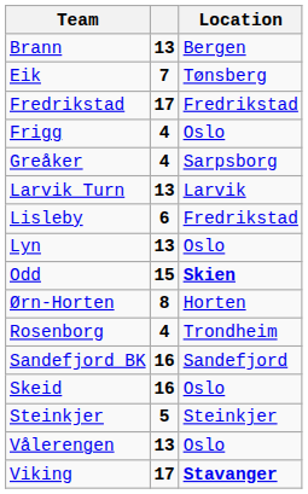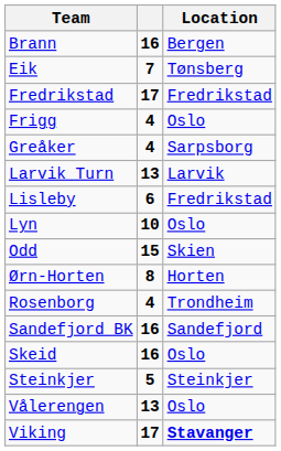 <table class="wikitable sortable" border="1">
 <tr>
 <th>Team</th>
 <th></th>
 <th>Location</th>
 </tr>
 <tr>
 <td><a href='#'>Brann</a></td>
-<td align="center"><strong>13</strong></td>
+<td align="center"><strong>16</strong></td>
 <td><a href='#'>Bergen</a></td>
 </tr>
 <tr>
 <td><a href='#'>Eik</a></td>
 <td align="center"><strong>7</strong></td>
 <td><a href='#'>Tønsberg</a></td>
 </tr>
 <tr>
 <td><a href='#'>Fredrikstad</a></td>
 <td align="center"><strong>17</strong></td>
 <td><a href='#'>Fredrikstad</a></td>
 </tr>
 <tr>
 <td><a href='#'>Frigg</a></td>
 <td align="center"><strong>4</strong></td>
 <td><a href='#'>Oslo</a></td>
 </tr>
 <tr>
 <td><a href='#'>Greåker</a></td>
 <td align="center"><strong>4</strong></td>
 <td><a href='#'>Sarpsborg</a></td>
 </tr>
 <tr>
 <td><a href='#'>Larvik Turn</a></td>
 <td align="center"><strong>13</strong></td>
 <td><a href='#'>Larvik</a></td>
 </tr>
 <tr>
 <td><a href='#'>Lisleby</a></td>
 <td align="center"><strong>6</strong></td>
 <td><a href='#'>Fredrikstad</a></td>
 </tr>
 <tr>
 <td><a href='#'>Lyn</a></td>
-<td align="center"><strong>13</strong></td>
+<td align="center"><strong>10</strong></td>
 <td><a href='#'>Oslo</a></td>
 </tr>
 <tr>
 <td><a href='#'>Odd</a></td>
 <td align="center"><strong>15</strong></td>
-<td><strong><a href='#'>Skien</a></strong></td>
+<td><a href='#'>Skien</a></td>
 </tr>
 <tr>
 <td><a href='#'>Ørn-Horten</a></td>
 <td align="center"><strong>8</strong></td>
 <td><a href='#'>Horten</a></td>
 </tr>
 <tr>
 <td><a href='#'>Rosenborg</a></td>
 <td align="center"><strong>4</strong></td>
 <td><a href='#'>Trondheim</a></td>
 </tr>
 <tr>
 <td><a href='#'>Sandefjord BK</a></td>
 <td align="center"><strong>16</strong></td>
 <td><a href='#'>Sandefjord</a></td>
 </tr>
 <tr>
 <td><a href='#'>Skeid</a></td>
 <td align="center"><strong>16</strong></td>
 <td><a href='#'>Oslo</a></td>
 </tr>
 <tr>
 <td><a href='#'>Steinkjer</a></td>
 <td align="center"><strong>5</strong></td>
 <td><a href='#'>Steinkjer</a></td>
 </tr>
 <tr>
 <td><a href='#'>Vålerengen</a></td>
 <td align="center"><strong>13</strong></td>
 <td><a href='#'>Oslo</a></td>
 </tr>
 <tr>
 <td><a href='#'>Viking</a></td>
 <td align="center"><strong>17</strong></td>
 <td><strong><a href='#'>Stavanger</a></strong></td>
 </tr>
 </table>
